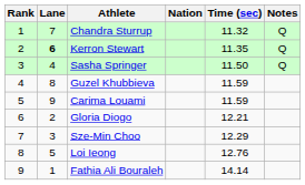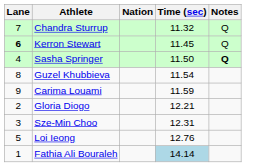 <table class="wikitable sortable" style="text-align:center">
 <tr>
-<th>Rank</th>
 <th>Lane</th>
 <th>Athlete</th>
 <th>Nation</th>
 <th>Time (<a href='#'>sec</a>)</th>
 <th>Notes</th>
 </tr>
 <tr bgcolor=ccffcc>
-<td>1</td>
 <td>7</td>
 <td align="left"><a href='#'>Chandra Sturrup</a></td>
 <td align=left></td>
 <td>11.32</td>
 <td>Q</td>
 </tr>
 <tr bgcolor=ccffcc>
-<td>2</td>
 <td><strong>6</strong></td>
 <td align="left"><a href='#'>Kerron Stewart</a></td>
 <td align=left></td>
-<td>11.35</td>
+<td>11.45</td>
 <td>Q</td>
 </tr>
 <tr bgcolor=ccffcc>
-<td>3</td>
 <td>4</td>
 <td align="left"><a href='#'>Sasha Springer</a></td>
 <td align=left></td>
 <td>11.50</td>
-<td>Q</td>
+<td><strong>Q</strong></td>
 </tr>
 <tr>
-<td>4</td>
 <td>8</td>
 <td align="left"><a href='#'>Guzel Khubbieva</a></td>
 <td align=left></td>
-<td>11.59</td>
+<td>11.54</td>
 <td></td>
 </tr>
 <tr>
-<td>5</td>
 <td>9</td>
 <td align="left"><a href='#'>Carima Louami</a></td>
 <td align=left></td>
 <td>11.59</td>
 <td></td>
 </tr>
 <tr>
-<td>6</td>
 <td>2</td>
 <td align="left"><a href='#'>Gloria Diogo</a></td>
 <td align=left></td>
 <td>12.21</td>
 <td></td>
 </tr>
 <tr>
-<td>7</td>
 <td>3</td>
 <td align="left"><a href='#'>Sze-Min Choo</a></td>
 <td align=left></td>
-<td>12.29</td>
+<td>12.31</td>
 <td></td>
 </tr>
 <tr>
-<td>8</td>
 <td>5</td>
 <td align="left"><a href='#'>Loi Ieong</a></td>
 <td align=left></td>
 <td>12.76</td>
 <td></td>
 </tr>
 <tr>
-<td>9</td>
 <td>1</td>
 <td align="left"><a href='#'>Fathia Ali Bouraleh</a></td>
 <td align=left></td>
-<td>14.14</td>
+<td style="background: lightblue;">14.14</td>
 <td></td>
 </tr>
 </table>
